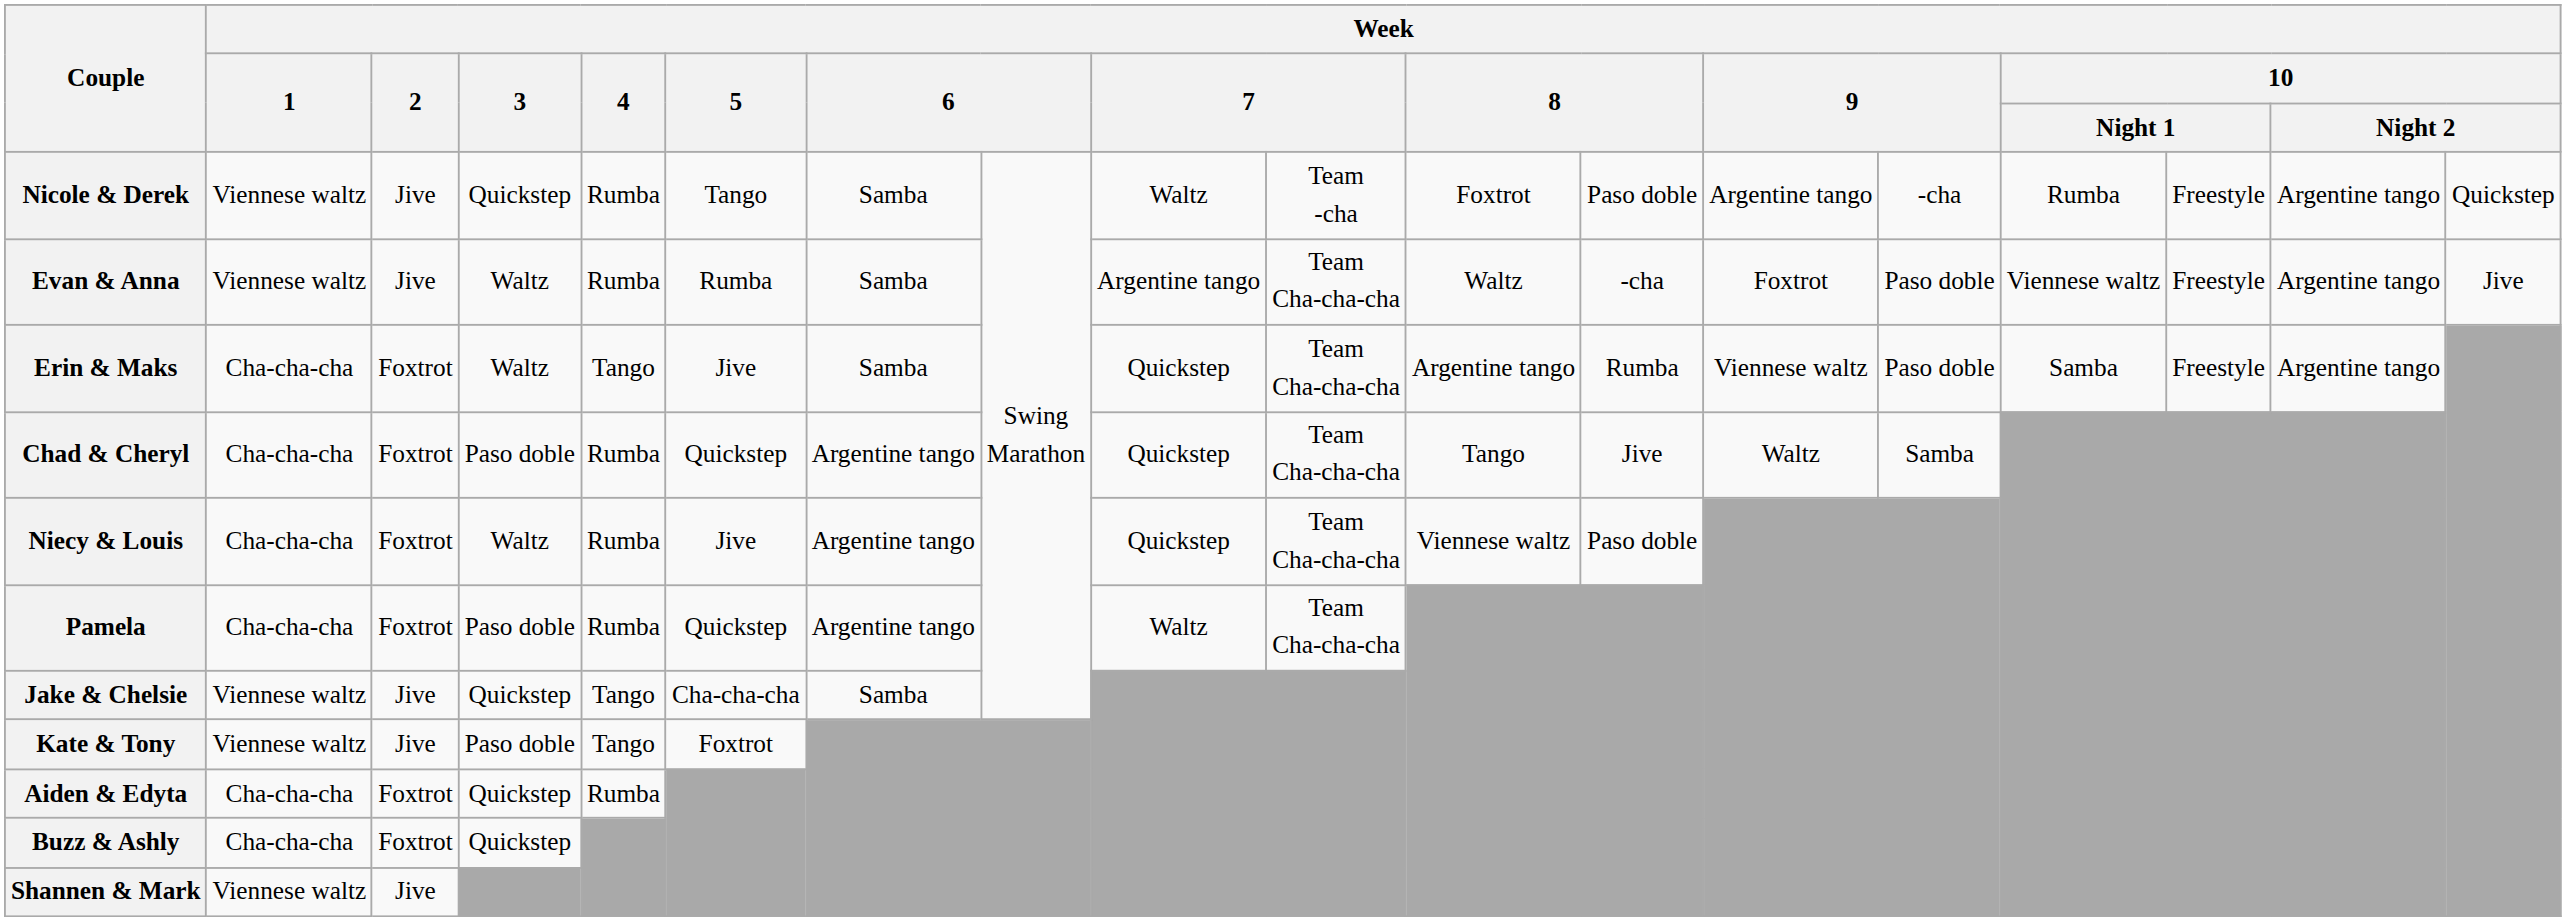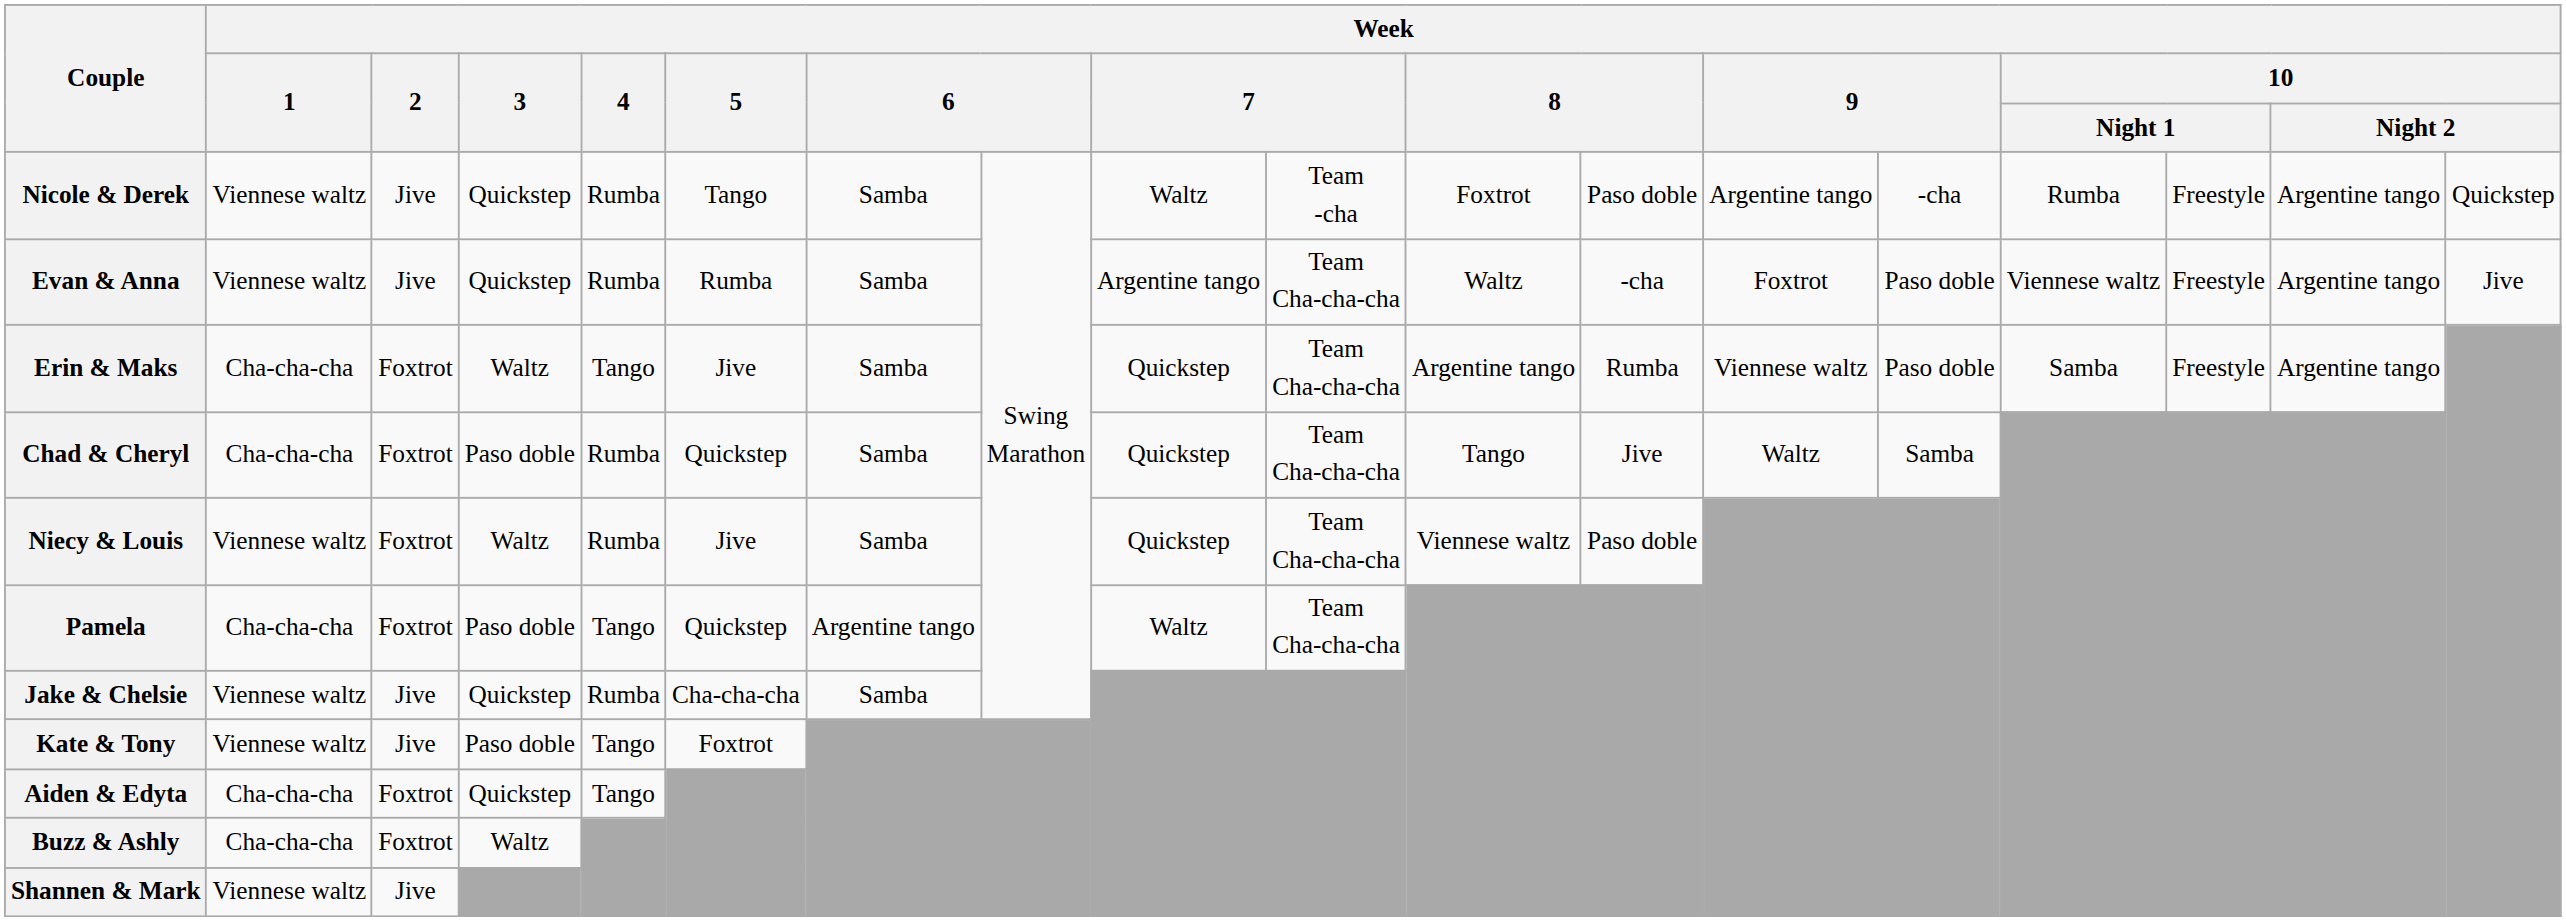 <table class="wikitable unsortable" style="text-align:center; font-size:85%; line-height:20px">
 <tr>
 <th scope="col" rowspan="3">Couple</th>
 <th colspan="17">Week</th>
 </tr>
 <tr>
 <th rowspan="2" scope="col">1</th>
 <th rowspan="2" scope="col">2</th>
 <th rowspan="2" scope="col">3</th>
 <th rowspan="2" scope="col">4</th>
 <th rowspan="2" scope="col">5</th>
 <th colspan="2" rowspan="2" scope="col">6</th>
 <th colspan="2" rowspan="2" scope="col">7</th>
 <th colspan="2" rowspan="2" scope="col">8</th>
 <th colspan="2" rowspan="2" scope="col">9</th>
 <th colspan="4" scope="col">10</th>
 </tr>
 <tr>
 <th colspan="2">Night 1</th>
 <th colspan="2">Night 2</th>
 </tr>
 <tr>
 <th scope="row">Nicole & Derek</th>
 <td>Viennese waltz</td>
 <td>Jive</td>
 <td>Quickstep</td>
 <td>Rumba</td>
 <td>Tango</td>
 <td>Samba</td>
 <td rowspan="7">Swing<br>Marathon</td>
 <td>Waltz</td>
 <td>Team<br>-cha</td>
 <td>Foxtrot</td>
 <td>Paso doble</td>
 <td>Argentine tango</td>
 <td>-cha</td>
 <td>Rumba</td>
 <td>Freestyle</td>
 <td>Argentine tango</td>
 <td>Quickstep</td>
 </tr>
 <tr>
 <th scope="row">Evan & Anna</th>
 <td>Viennese waltz</td>
 <td>Jive</td>
-<td>Waltz</td>
+<td>Quickstep</td>
 <td>Rumba</td>
 <td>Rumba</td>
 <td>Samba</td>
 <td>Argentine tango</td>
 <td>Team<br>Cha-cha-cha</td>
 <td>Waltz</td>
 <td>-cha</td>
 <td>Foxtrot</td>
 <td>Paso doble</td>
 <td>Viennese waltz</td>
 <td>Freestyle</td>
 <td>Argentine tango</td>
 <td>Jive</td>
 </tr>
 <tr>
 <th scope="row">Erin & Maks</th>
 <td>Cha-cha-cha</td>
 <td>Foxtrot</td>
 <td>Waltz</td>
 <td>Tango</td>
 <td>Jive</td>
 <td>Samba</td>
 <td>Quickstep</td>
 <td>Team<br>Cha-cha-cha</td>
 <td>Argentine tango</td>
 <td>Rumba</td>
 <td>Viennese waltz</td>
 <td>Paso doble</td>
 <td>Samba</td>
 <td>Freestyle</td>
 <td>Argentine tango</td>
 <td rowspan="9" bgcolor="darkgray"></td>
 </tr>
 <tr>
 <th scope="row">Chad & Cheryl</th>
 <td>Cha-cha-cha</td>
 <td>Foxtrot</td>
 <td>Paso doble</td>
 <td>Rumba</td>
 <td>Quickstep</td>
-<td>Argentine tango</td>
+<td>Samba</td>
 <td>Quickstep</td>
 <td>Team<br>Cha-cha-cha</td>
 <td>Tango</td>
 <td>Jive</td>
 <td>Waltz</td>
 <td>Samba</td>
 <td colspan="3" rowspan="8" style="background:darkgray"></td>
 </tr>
 <tr>
 <th scope="row">Niecy & Louis</th>
-<td>Cha-cha-cha</td>
+<td>Viennese waltz</td>
 <td>Foxtrot</td>
 <td>Waltz</td>
 <td>Rumba</td>
 <td>Jive</td>
-<td>Argentine tango</td>
+<td>Samba</td>
 <td>Quickstep</td>
 <td>Team<br>Cha-cha-cha</td>
 <td>Viennese waltz</td>
 <td>Paso doble</td>
 <td colspan="2" rowspan="7" style="background:darkgray"></td>
 </tr>
 <tr>
 <th scope="row">Pamela </th>
 <td>Cha-cha-cha</td>
 <td>Foxtrot</td>
 <td>Paso doble</td>
-<td>Rumba</td>
+<td>Tango</td>
 <td>Quickstep</td>
 <td>Argentine tango</td>
 <td>Waltz</td>
 <td>Team<br>Cha-cha-cha</td>
 <td colspan="2" rowspan="6" style="background:darkgray"></td>
 </tr>
 <tr>
 <th scope="row">Jake & Chelsie</th>
 <td>Viennese waltz</td>
 <td>Jive</td>
 <td>Quickstep</td>
-<td>Tango</td>
+<td>Rumba</td>
 <td>Cha-cha-cha</td>
 <td>Samba</td>
 <td colspan="2" rowspan="5" style="background:darkgray"></td>
 </tr>
 <tr>
 <th scope="row">Kate & Tony</th>
 <td>Viennese waltz</td>
 <td>Jive</td>
 <td>Paso doble</td>
 <td>Tango</td>
 <td>Foxtrot</td>
 <td colspan="2" rowspan="4" style="background:darkgray"></td>
 </tr>
 <tr>
 <th scope="row">Aiden & Edyta</th>
 <td>Cha-cha-cha</td>
 <td>Foxtrot</td>
 <td>Quickstep</td>
-<td>Rumba</td>
+<td>Tango</td>
 <td rowspan="3" style="background:darkgray"></td>
 </tr>
 <tr>
 <th scope="row">Buzz & Ashly</th>
 <td>Cha-cha-cha</td>
 <td>Foxtrot</td>
-<td>Quickstep</td>
+<td>Waltz</td>
 <td rowspan="2" style="background:darkgray"></td>
 </tr>
 <tr>
 <th scope="row">Shannen & Mark</th>
 <td>Viennese waltz</td>
 <td>Jive</td>
 <td style="background:darkgray"></td>
 </tr>
 </table>
